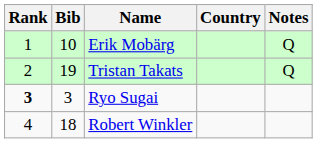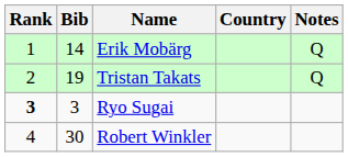 <table class="wikitable" style="text-align:center;">
 <tr>
 <th>Rank</th>
 <th>Bib</th>
 <th>Name</th>
 <th>Country</th>
 <th>Notes</th>
 </tr>
 <tr bgcolor=ccffcc>
 <td>1</td>
-<td>10</td>
+<td>14</td>
 <td align=left><a href='#'>Erik Mobärg</a></td>
 <td align=left></td>
 <td>Q</td>
 </tr>
 <tr bgcolor=ccffcc>
 <td>2</td>
 <td>19</td>
 <td align=left><a href='#'>Tristan Takats</a></td>
 <td align=left></td>
 <td>Q</td>
 </tr>
 <tr>
 <td><strong>3</strong></td>
 <td>3</td>
 <td align=left><a href='#'>Ryo Sugai</a></td>
 <td align=left></td>
 <td></td>
 </tr>
 <tr>
 <td>4</td>
-<td>18</td>
+<td>30</td>
 <td align=left><a href='#'>Robert Winkler</a></td>
 <td align=left></td>
 <td></td>
 </tr>
 </table>
